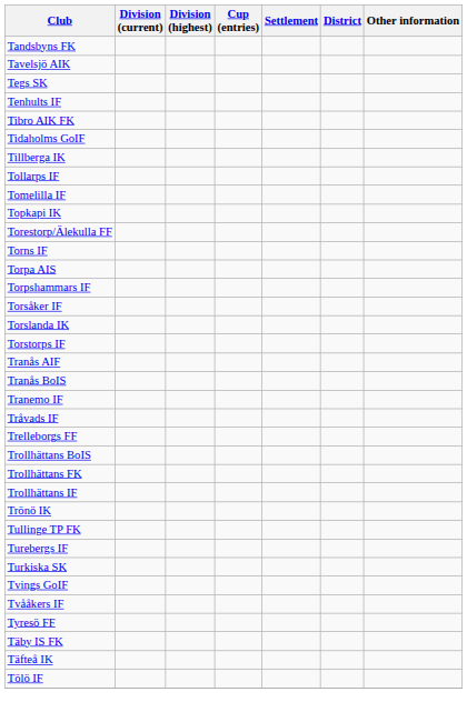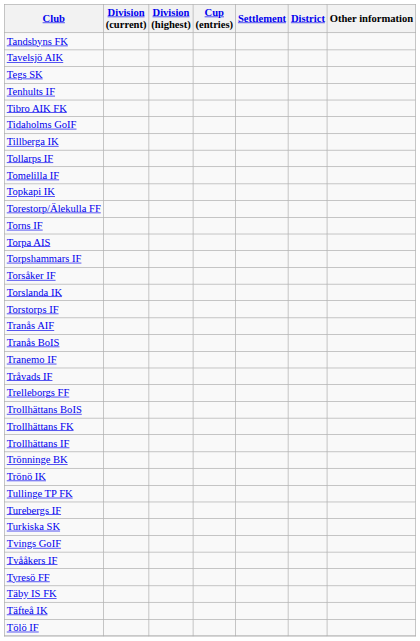 <table class="wikitable" style="text-align:left">
 <tr>
 <th style= width="180px"><a href='#'>Club</a></th>
 <th style= width="80px"><a href='#'>Division</a><br> (current)</th>
 <th style= width="80px"><a href='#'>Division</a><br> (highest)</th>
 <th style= width="60px"><a href='#'>Cup</a><br> (entries)</th>
 <th style= width="110px"><a href='#'>Settlement</a></th>
 <th style= width="110px"><a href='#'>District</a></th>
 <th style= width="230px">Other information</th>
 </tr>
 <tr>
 <td><a href='#'>Tandsbyns FK</a></td>
 <td></td>
 <td></td>
 <td></td>
 <td></td>
 <td></td>
 <td></td>
 </tr>
 <tr>
 <td><a href='#'>Tavelsjö AIK</a></td>
 <td></td>
 <td></td>
 <td></td>
 <td></td>
 <td></td>
 <td></td>
 </tr>
 <tr>
 <td><a href='#'>Tegs SK</a></td>
 <td></td>
 <td></td>
 <td></td>
 <td></td>
 <td></td>
 <td></td>
 </tr>
 <tr>
 <td><a href='#'>Tenhults IF</a></td>
 <td></td>
 <td></td>
 <td></td>
 <td></td>
 <td></td>
 <td></td>
 </tr>
 <tr>
 <td><a href='#'>Tibro AIK FK</a></td>
 <td></td>
 <td></td>
 <td></td>
 <td></td>
 <td></td>
 <td></td>
 </tr>
 <tr>
 <td><a href='#'>Tidaholms GoIF</a></td>
 <td></td>
 <td></td>
 <td></td>
 <td></td>
 <td></td>
 <td></td>
 </tr>
 <tr>
 <td><a href='#'>Tillberga IK</a></td>
 <td></td>
 <td></td>
 <td></td>
 <td></td>
 <td></td>
 <td></td>
 </tr>
 <tr>
 <td><a href='#'>Tollarps IF</a></td>
 <td></td>
 <td></td>
 <td></td>
 <td></td>
 <td></td>
 <td></td>
 </tr>
 <tr>
 <td><a href='#'>Tomelilla IF</a></td>
 <td></td>
 <td></td>
 <td></td>
 <td></td>
 <td></td>
 <td></td>
 </tr>
 <tr>
 <td><a href='#'>Topkapi IK</a></td>
 <td></td>
 <td></td>
 <td></td>
 <td></td>
 <td></td>
 <td></td>
 </tr>
 <tr>
 <td><a href='#'>Torestorp/Älekulla FF</a></td>
 <td></td>
 <td></td>
 <td></td>
 <td></td>
 <td></td>
 <td></td>
 </tr>
 <tr>
 <td><a href='#'>Torns IF</a></td>
 <td></td>
 <td></td>
 <td></td>
 <td></td>
 <td></td>
 <td></td>
 </tr>
 <tr>
 <td><a href='#'>Torpa AIS</a></td>
 <td></td>
 <td></td>
 <td></td>
 <td></td>
 <td></td>
 <td></td>
 </tr>
 <tr>
 <td><a href='#'>Torpshammars IF</a></td>
 <td></td>
 <td></td>
 <td></td>
 <td></td>
 <td></td>
 <td></td>
 </tr>
 <tr>
 <td><a href='#'>Torsåker IF</a></td>
 <td></td>
 <td></td>
 <td></td>
 <td></td>
 <td></td>
 <td></td>
 </tr>
 <tr>
 <td><a href='#'>Torslanda IK</a></td>
 <td></td>
 <td></td>
 <td></td>
 <td></td>
 <td></td>
 <td></td>
 </tr>
 <tr>
 <td><a href='#'>Torstorps IF</a></td>
 <td></td>
 <td></td>
 <td></td>
 <td></td>
 <td></td>
 <td></td>
 </tr>
 <tr>
 <td><a href='#'>Tranås AIF</a></td>
 <td></td>
 <td></td>
 <td></td>
 <td></td>
 <td></td>
 <td></td>
 </tr>
 <tr>
 <td><a href='#'>Tranås BoIS</a></td>
 <td></td>
 <td></td>
 <td></td>
 <td></td>
 <td></td>
 <td></td>
 </tr>
 <tr>
 <td><a href='#'>Tranemo IF</a></td>
 <td></td>
 <td></td>
 <td></td>
 <td></td>
 <td></td>
 <td></td>
 </tr>
 <tr>
 <td><a href='#'>Tråvads IF</a></td>
 <td></td>
 <td></td>
 <td></td>
 <td></td>
 <td></td>
 <td></td>
 </tr>
 <tr>
 <td><a href='#'>Trelleborgs FF</a></td>
 <td></td>
 <td></td>
 <td></td>
 <td></td>
 <td></td>
 <td></td>
 </tr>
 <tr>
 <td><a href='#'>Trollhättans BoIS</a></td>
 <td></td>
 <td></td>
 <td></td>
 <td></td>
 <td></td>
 <td></td>
 </tr>
 <tr>
 <td><a href='#'>Trollhättans FK</a></td>
 <td></td>
 <td></td>
 <td></td>
 <td></td>
 <td></td>
 <td></td>
 </tr>
 <tr>
 <td><a href='#'>Trollhättans IF</a></td>
 <td></td>
 <td></td>
 <td></td>
 <td></td>
 <td></td>
 <td></td>
 </tr>
 <tr>
+<td><a href='#'>Trönninge BK</a></td>
+<td></td>
+<td></td>
+<td></td>
+<td></td>
+<td></td>
+<td></td>
+</tr>
+<tr>
 <td><a href='#'>Trönö IK</a></td>
 <td></td>
 <td></td>
 <td></td>
 <td></td>
 <td></td>
 <td></td>
 </tr>
 <tr>
 <td><a href='#'>Tullinge TP FK</a></td>
 <td></td>
 <td></td>
 <td></td>
 <td></td>
 <td></td>
 <td></td>
 </tr>
 <tr>
 <td><a href='#'>Turebergs IF</a></td>
 <td></td>
 <td></td>
 <td></td>
 <td></td>
 <td></td>
 <td></td>
 </tr>
 <tr>
 <td><a href='#'>Turkiska SK</a></td>
 <td></td>
 <td></td>
 <td></td>
 <td></td>
 <td></td>
 <td></td>
 </tr>
 <tr>
 <td><a href='#'>Tvings GoIF</a></td>
 <td></td>
 <td></td>
 <td></td>
 <td></td>
 <td></td>
 <td></td>
 </tr>
 <tr>
 <td><a href='#'>Tvååkers IF</a></td>
 <td></td>
 <td></td>
 <td></td>
 <td></td>
 <td></td>
 <td></td>
 </tr>
 <tr>
 <td><a href='#'>Tyresö FF</a></td>
 <td></td>
 <td></td>
 <td></td>
 <td></td>
 <td></td>
 <td></td>
 </tr>
 <tr>
 <td><a href='#'>Täby IS FK</a></td>
 <td></td>
 <td></td>
 <td></td>
 <td></td>
 <td></td>
 <td></td>
 </tr>
 <tr>
 <td><a href='#'>Täfteå IK</a></td>
 <td></td>
 <td></td>
 <td></td>
 <td></td>
 <td></td>
 <td></td>
 </tr>
 <tr>
 <td><a href='#'>Tölö IF</a></td>
 <td></td>
 <td></td>
 <td></td>
 <td></td>
 <td></td>
 <td></td>
 </tr>
 <tr>
 </tr>
 </table>
